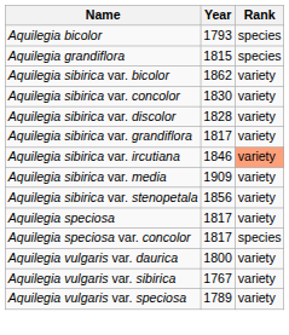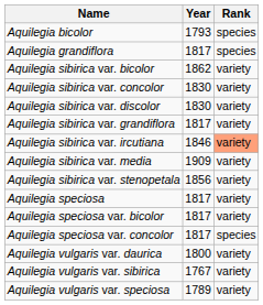 <table class="wikitable sortable mw-collapsible mw-collapsed" id="Synonyms">
 <tr>
 <th>Name</th>
 <th>Year</th>
 <th>Rank</th>
 </tr>
 <tr>
 <td><em>Aquilegia bicolor</em> </td>
 <td>1793</td>
 <td>species</td>
 </tr>
 <tr>
 <td><em>Aquilegia grandiflora</em> </td>
-<td>1815</td>
+<td>1817</td>
 <td>species</td>
 </tr>
 <tr>
 <td><em>Aquilegia sibirica</em> var. <em>bicolor</em> </td>
 <td>1862</td>
 <td>variety</td>
 </tr>
 <tr>
 <td><em>Aquilegia sibirica</em> var. <em>concolor</em> </td>
 <td>1830</td>
 <td>variety</td>
 </tr>
 <tr>
 <td><em>Aquilegia sibirica</em> var. <em>discolor</em> </td>
-<td>1828</td>
+<td>1830</td>
 <td>variety</td>
 </tr>
 <tr>
 <td><em>Aquilegia sibirica</em> var. <em>grandiflora</em> </td>
 <td>1817</td>
 <td>variety</td>
 </tr>
 <tr>
 <td><em>Aquilegia sibirica</em> var. <em>ircutiana</em> </td>
 <td>1846</td>
 <td style="background: lightsalmon;">variety</td>
 </tr>
 <tr>
 <td><em>Aquilegia sibirica</em> var. <em>media</em> </td>
 <td>1909</td>
 <td>variety</td>
 </tr>
 <tr>
 <td><em>Aquilegia sibirica</em> var. <em>stenopetala</em> </td>
 <td>1856</td>
 <td>variety</td>
 </tr>
 <tr>
 <td><em>Aquilegia speciosa</em> </td>
 <td>1817</td>
 <td>variety</td>
 </tr>
 <tr>
+<td><em>Aquilegia speciosa</em> var. <em>bicolor</em> </td>
+<td>1817</td>
+<td>variety</td>
+</tr>
+<tr>
 <td><em>Aquilegia speciosa</em> var. <em>concolor</em> </td>
 <td>1817</td>
 <td>species</td>
 </tr>
 <tr>
 <td><em>Aquilegia vulgaris</em> var. <em>daurica</em> </td>
 <td>1800</td>
 <td>variety</td>
 </tr>
 <tr>
 <td><em>Aquilegia vulgaris</em> var. <em>sibirica</em> </td>
 <td>1767</td>
 <td>variety</td>
 </tr>
 <tr>
 <td><em>Aquilegia vulgaris</em> var. <em>speciosa</em> </td>
 <td>1789</td>
 <td>variety</td>
 </tr>
 </table>
